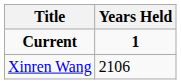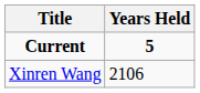 <table class="wikitable">
 <tr>
 <th>Title</th>
 <th>Years Held</th>
 </tr>
 <tr>
 <td align="center"><strong>Current</strong></td>
-<td align="center"><strong>1</strong></td>
+<td align="center"><strong>5</strong></td>
 </tr>
 <tr>
 <td> <a href='#'>Xinren Wang</a></td>
 <td>2106</td>
 </tr>
 </table>
